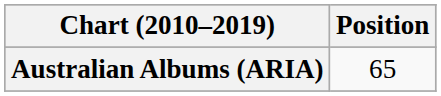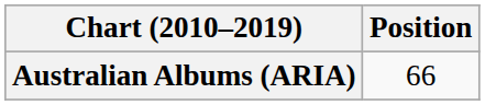 <table class="wikitable plainrowheaders" style="text-align:center">
 <tr>
 <th scope="col">Chart (2010–2019)</th>
 <th scope="col">Position</th>
 </tr>
 <tr>
 <th scope="row">Australian Albums (ARIA)</th>
-<td>65</td>
+<td>66</td>
 </tr>
 </table>
